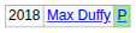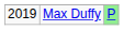 <table class="wikitable" style="text-align:center">
 <tr>
 </tr>
 <tr>
-<td>2018</td>
+<td>2019</td>
 <td><a href='#'>Max Duffy</a></td>
 <td style="background: lightgreen;"><a href='#'>P</a></td>
 </tr>
 </table>
